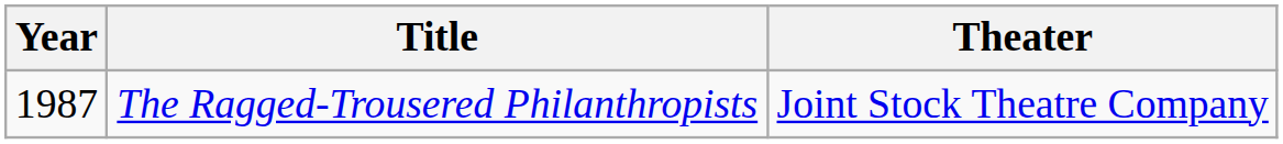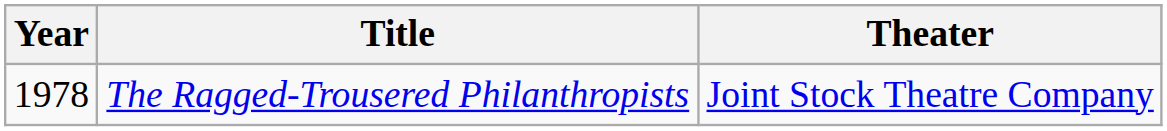 <table class="wikitable">
 <tr>
 <th>Year</th>
 <th>Title</th>
 <th>Theater</th>
 </tr>
 <tr>
-<td>1987</td>
+<td>1978</td>
 <td><em><a href='#'>The Ragged-Trousered Philanthropists</a></em></td>
 <td><a href='#'>Joint Stock Theatre Company</a></td>
 </tr>
 </table>
